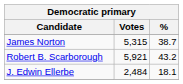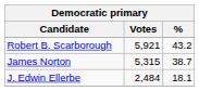 <table class="wikitable" align="left" style="margin: 1em 1em 1em 0; font-size: 95%;">
 <tr>
 <th colspan="3">Democratic primary</th>
 </tr>
 <tr>
 <th colspan="1" style="width: 170px">Candidate</th>
 <th style="width: 50px">Votes</th>
 <th style="width: 40px">%</th>
 </tr>
 <tr>
 </tr>
 <tr>
+<td><a href='#'>Robert B. Scarborough</a></td>
+<td align="right">5,921</td>
+<td align="right">43.2</td>
+</tr>
+<tr>
 <td><a href='#'>James Norton</a></td>
 <td align="right">5,315</td>
 <td align="right">38.7</td>
-</tr>
-<tr>
-<td><a href='#'>Robert B. Scarborough</a></td>
-<td align="right">5,921</td>
-<td align="right">43.2</td>
 </tr>
 <tr>
 <td><a href='#'>J. Edwin Ellerbe</a></td>
 <td align="right">2,484</td>
 <td align="right">18.1</td>
 </tr>
 <tr>
 </tr>
 </table>
